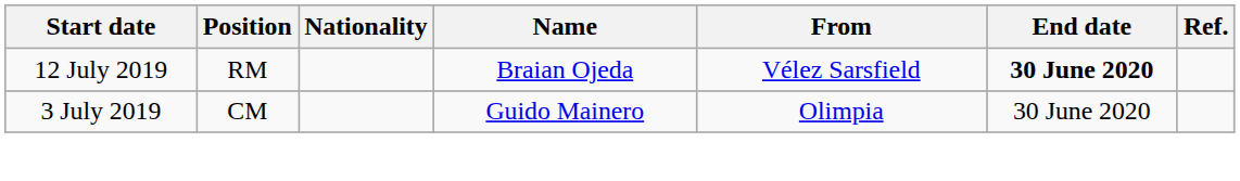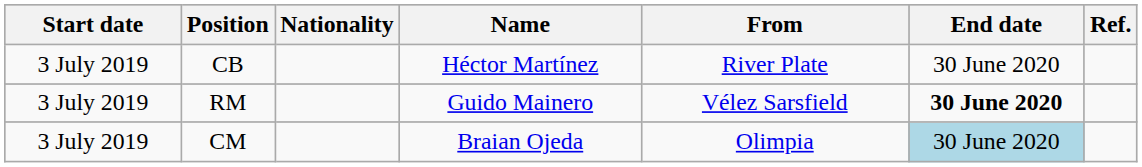 <table class="wikitable" style="text-align:center; font-size:90%; ">
 <tr>
 <th style="background:#; color:#; width:100px;">Start date</th>
 <th style="background:#; color:#; width:50px;">Position</th>
 <th style="background:#; color:#; width:50px;">Nationality</th>
 <th style="background:#; color:#; width:140px;">Name</th>
 <th style="background:#; color:#; width:155px;">From</th>
 <th style="background:#; color:#; width:100px;">End date</th>
 <th style="background:#; color:#; width:25px;">Ref.</th>
 </tr>
 <tr>
-<td>12 July 2019</td>
+<td>3 July 2019</td>
+<td>CB</td>
+<td></td>
+<td><a href='#'>Héctor Martínez</a></td>
+<td> <a href='#'>River Plate</a></td>
+<td>30 June 2020</td>
+<td></td>
+</tr>
+<tr>
+<td>3 July 2019</td>
 <td>RM</td>
 <td></td>
-<td><a href='#'>Braian Ojeda</a></td>
+<td><a href='#'>Guido Mainero</a></td>
 <td> <a href='#'>Vélez Sarsfield</a></td>
 <td><strong>30 June 2020</strong></td>
 <td></td>
 </tr>
 <tr>
 <td>3 July 2019</td>
 <td>CM</td>
 <td></td>
-<td><a href='#'>Guido Mainero</a></td>
+<td><a href='#'>Braian Ojeda</a></td>
 <td> <a href='#'>Olimpia</a></td>
-<td>30 June 2020</td>
+<td style="background: lightblue;">30 June 2020</td>
 <td></td>
 </tr>
 </table>
